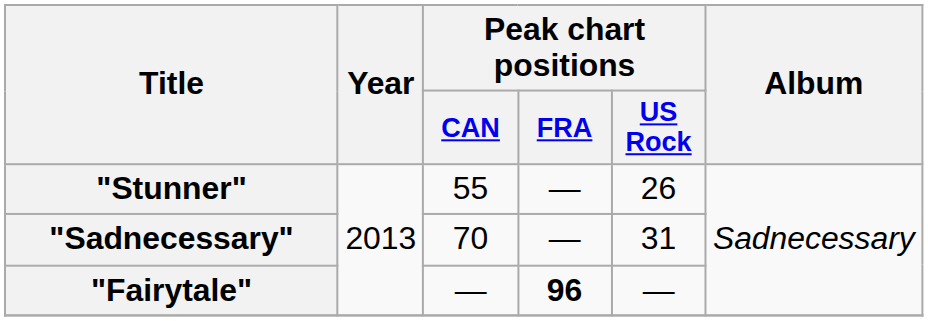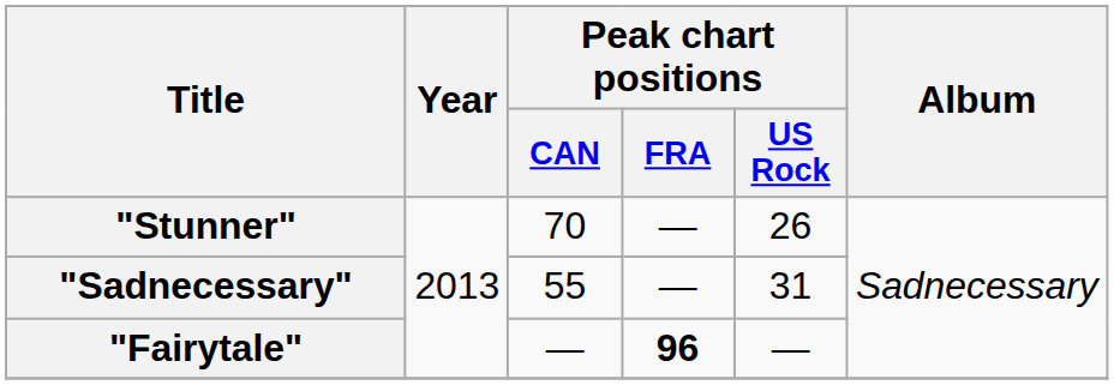 <table class="wikitable plainrowheaders" style="text-align:center;">
 <tr>
 <th scope="col" rowspan="2" style="width:10em;">Title</th>
 <th scope="col" rowspan="2" style="width:1em;">Year</th>
 <th scope="col" colspan="3">Peak chart positions</th>
 <th scope="col" rowspan="2">Album</th>
 </tr>
 <tr>
 <th scope="col" style="width:3em;font-size:85%;"><a href='#'>CAN</a><br></th>
 <th scope="col" style="width:3em;font-size:85%;"><a href='#'>FRA</a><br></th>
 <th scope="col" style="width:3em;font-size:85%;"><a href='#'>US<br>Rock</a><br></th>
 </tr>
 <tr>
 <th scope="row">"Stunner"</th>
 <td rowspan="3">2013</td>
-<td>55</td>
+<td>70</td>
 <td>—</td>
 <td>26</td>
 <td rowspan="3"><em>Sadnecessary</em></td>
 </tr>
 <tr>
 <th scope="row">"Sadnecessary"</th>
-<td>70</td>
+<td>55</td>
 <td>—</td>
 <td>31</td>
 </tr>
 <tr>
 <th scope="row">"Fairytale"</th>
 <td>—</td>
 <td><strong>96</strong></td>
 <td>—</td>
 </tr>
 <tr>
 </tr>
 </table>
